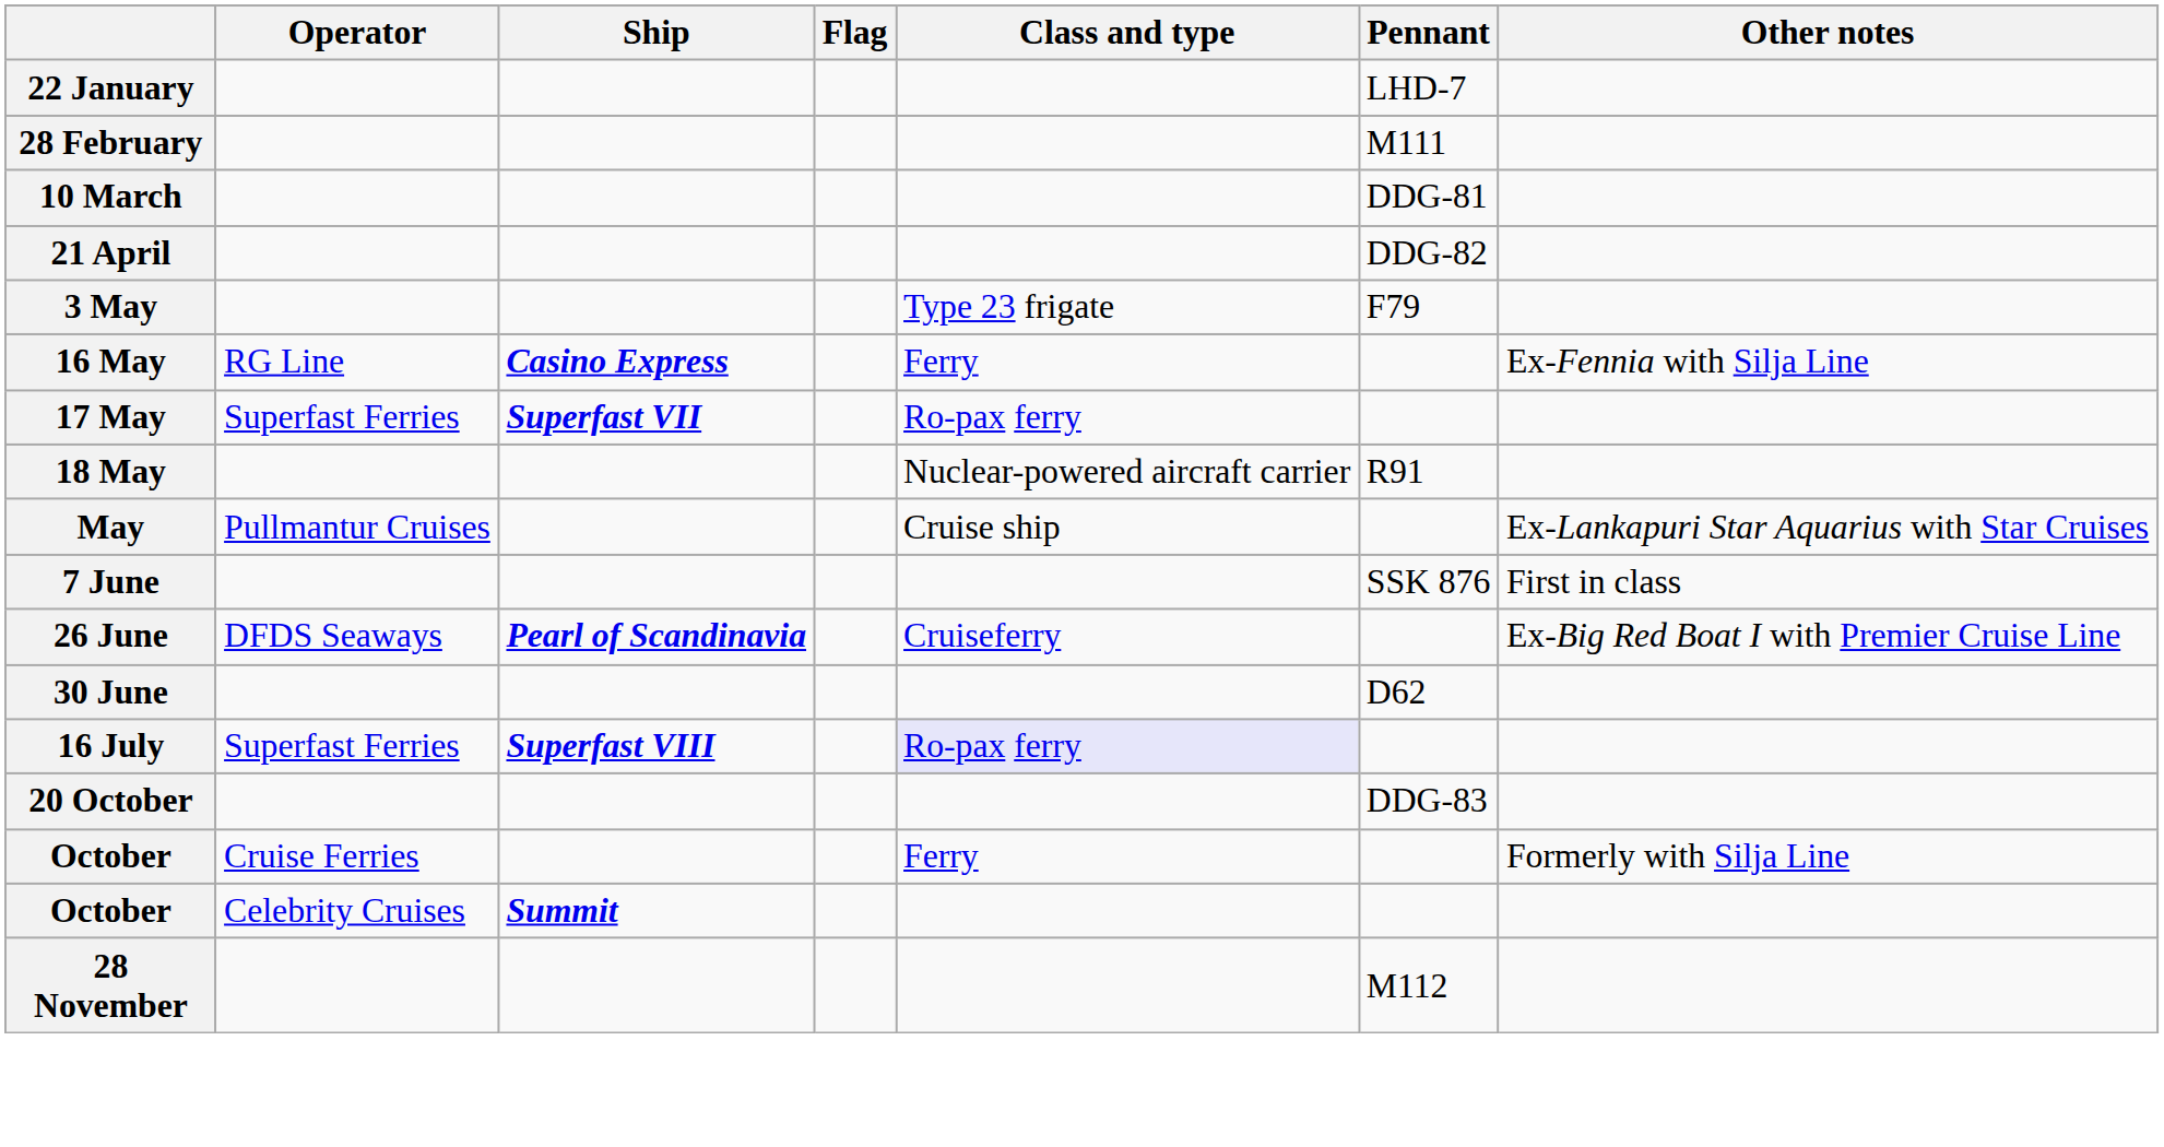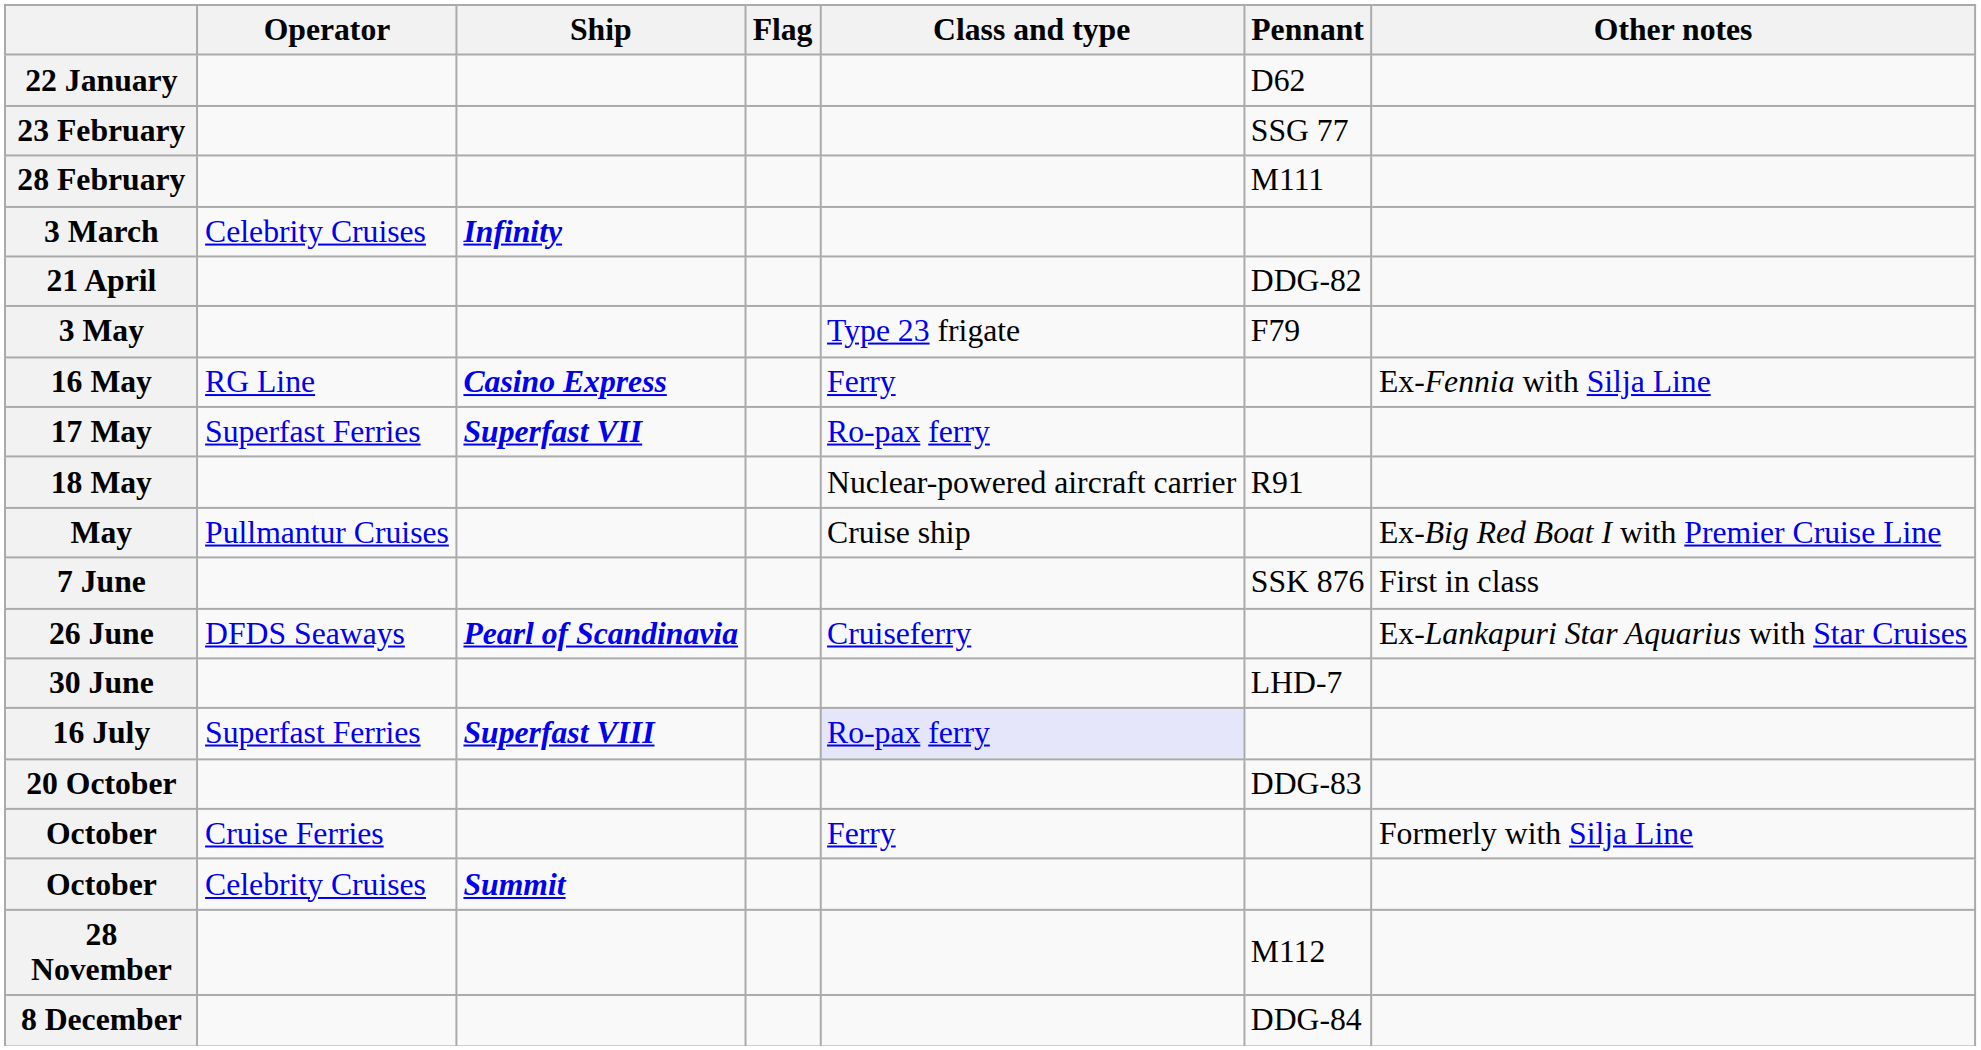 <table Class="wikitable">
 <tr>
 <th width="90"></th>
 <th>Operator</th>
 <th>Ship</th>
 <th>Flag</th>
 <th>Class and type</th>
 <th>Pennant</th>
 <th>Other notes</th>
 </tr>
 <tr ---->
 <th>22 January</th>
 <td></td>
 <td><strong></strong></td>
 <td></td>
 <td></td>
-<td>LHD-7</td>
+<td>D62</td>
+<td></td>
+</tr>
+<tr ---->
+<th>23 February</th>
+<td></td>
+<td><strong></strong></td>
+<td></td>
+<td></td>
+<td>SSG 77</td>
 <td></td>
 </tr>
 <tr ---->
 <th>28 February</th>
 <td></td>
 <td><strong></strong></td>
 <td></td>
 <td></td>
 <td>M111</td>
 <td></td>
 </tr>
 <tr ---->
-<th>10 March</th>
-<td></td>
-<td><strong></strong></td>
+<th>3 March</th>
+<td><a href='#'>Celebrity Cruises</a></td>
+<td><strong><a href='#'><em>Infinity</em></a></strong></td>
 <td></td>
 <td></td>
-<td>DDG-81</td>
+<td></td>
 <td></td>
 </tr>
 <tr ---->
 <th>21 April</th>
 <td></td>
 <td><strong></strong></td>
 <td></td>
 <td></td>
 <td>DDG-82</td>
 <td></td>
 </tr>
 <tr ---->
 <th>3 May</th>
 <td></td>
 <td><strong></strong></td>
 <td></td>
 <td><a href='#'>Type 23</a> frigate</td>
 <td>F79</td>
 <td></td>
 </tr>
 <tr ---->
 <th>16 May</th>
 <td><a href='#'>RG Line</a></td>
 <td><strong><a href='#'><em>Casino Express</em></a></strong></td>
 <td></td>
 <td><a href='#'>Ferry</a></td>
 <td></td>
 <td>Ex-<em>Fennia</em> with <a href='#'>Silja Line</a></td>
 </tr>
 <tr ---->
 <th>17 May</th>
 <td><a href='#'>Superfast Ferries</a></td>
 <td><strong><a href='#'><em>Superfast VII</em></a></strong></td>
 <td></td>
 <td><a href='#'>Ro-pax</a> <a href='#'>ferry</a></td>
 <td></td>
 <td></td>
 </tr>
 <tr ---->
 <th>18 May</th>
 <td></td>
 <td><strong></strong></td>
 <td></td>
 <td>Nuclear-powered aircraft carrier</td>
 <td>R91</td>
 <td></td>
 </tr>
 <tr ---->
 <th>May</th>
 <td><a href='#'>Pullmantur Cruises</a></td>
 <td><strong></strong></td>
 <td></td>
 <td>Cruise ship</td>
 <td></td>
-<td>Ex-<em>Lankapuri Star Aquarius</em> with <a href='#'>Star Cruises</a></td>
+<td>Ex-<em>Big Red Boat I</em> with <a href='#'>Premier Cruise Line</a></td>
 </tr>
 <tr ---->
 <th>7 June</th>
 <td></td>
 <td><strong></strong></td>
 <td></td>
 <td></td>
 <td>SSK 876</td>
 <td>First in class</td>
 </tr>
 <tr ---->
 <th>26 June</th>
 <td><a href='#'>DFDS Seaways</a></td>
 <td><strong><a href='#'><em>Pearl of Scandinavia</em></a></strong></td>
 <td></td>
 <td><a href='#'>Cruiseferry</a></td>
 <td></td>
-<td>Ex-<em>Big Red Boat I</em> with <a href='#'>Premier Cruise Line</a></td>
+<td>Ex-<em>Lankapuri Star Aquarius</em> with <a href='#'>Star Cruises</a></td>
 </tr>
 <tr ---->
 <th>30 June</th>
 <td></td>
 <td><strong></strong></td>
 <td></td>
 <td></td>
-<td>D62</td>
+<td>LHD-7</td>
 <td></td>
 </tr>
 <tr ---->
 <th>16 July</th>
 <td><a href='#'>Superfast Ferries</a></td>
 <td><strong><a href='#'><em>Superfast VIII</em></a></strong></td>
 <td></td>
 <td style="background: lavender;"><a href='#'>Ro-pax</a> <a href='#'>ferry</a></td>
 <td></td>
 <td></td>
 </tr>
 <tr ---->
 <th>20 October</th>
 <td></td>
 <td><strong></strong></td>
 <td></td>
 <td></td>
 <td>DDG-83</td>
 <td></td>
 </tr>
 <tr ---->
 <th>October</th>
 <td><a href='#'>Cruise Ferries</a></td>
 <td><strong></strong></td>
 <td></td>
 <td><a href='#'>Ferry</a></td>
 <td></td>
 <td>Formerly with <a href='#'>Silja Line</a></td>
 </tr>
 <tr ---->
 <th>October</th>
 <td><a href='#'>Celebrity Cruises</a></td>
 <td><strong><a href='#'><em>Summit</em></a></strong></td>
 <td></td>
 <td></td>
 <td></td>
 <td></td>
 </tr>
 <tr ---->
 <th>28 November</th>
 <td></td>
 <td><strong></strong></td>
 <td></td>
 <td></td>
 <td>M112</td>
 <td></td>
 </tr>
+<tr ---->
+<th>8 December</th>
+<td></td>
+<td><strong></strong></td>
+<td></td>
+<td></td>
+<td>DDG-84</td>
+<td></td>
+</tr>
 </table>
